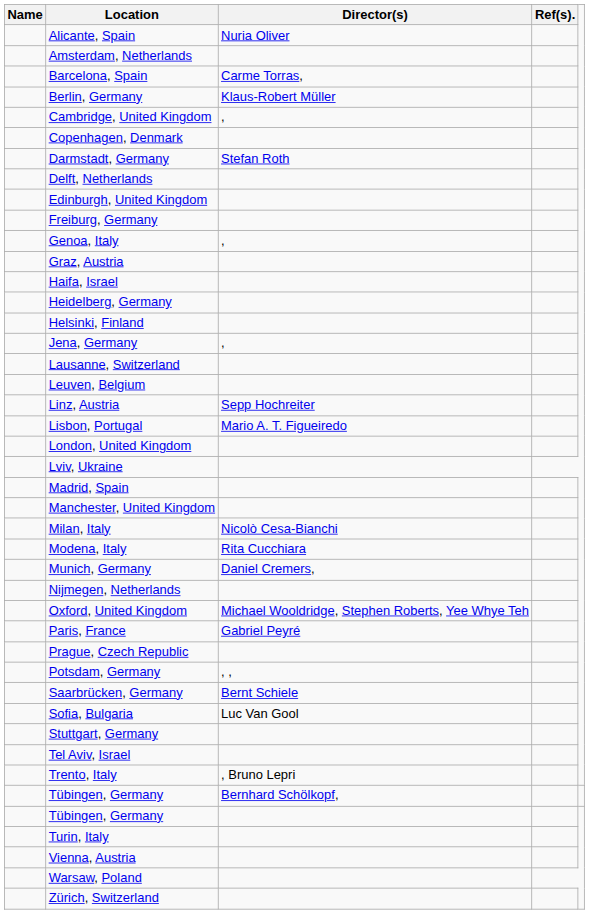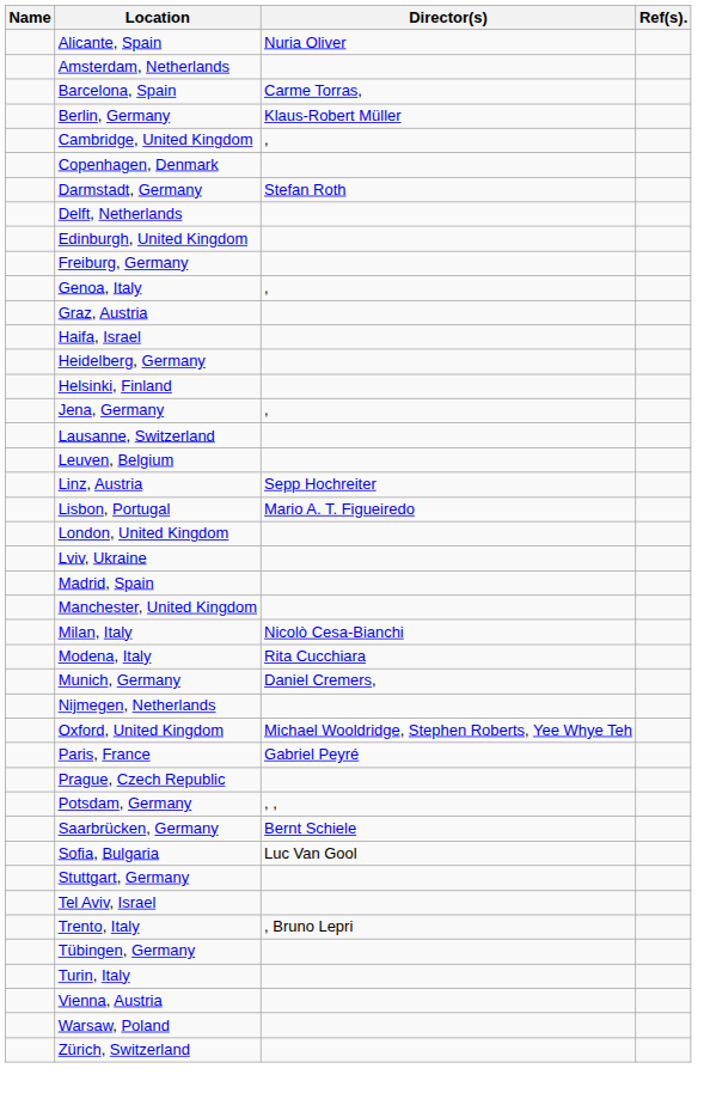 <table class="wikitable">
 <tr>
 <th>Name</th>
 <th>Location</th>
 <th>Director(s)</th>
 <th>Ref(s).</th>
 </tr>
 <tr>
 <td></td>
 <td><a href='#'>Alicante</a>, <a href='#'>Spain</a></td>
 <td><a href='#'>Nuria Oliver</a></td>
 <td></td>
 </tr>
 <tr>
 <td></td>
 <td><a href='#'>Amsterdam</a>, <a href='#'>Netherlands</a></td>
 <td></td>
 <td></td>
 </tr>
 <tr>
 <td></td>
 <td><a href='#'>Barcelona</a>, <a href='#'>Spain</a></td>
 <td><a href='#'>Carme Torras</a>, </td>
 <td></td>
 </tr>
 <tr>
 <td></td>
 <td><a href='#'>Berlin</a>, <a href='#'>Germany</a></td>
 <td><a href='#'>Klaus-Robert Müller</a></td>
 <td></td>
 </tr>
 <tr>
 <td></td>
 <td><a href='#'>Cambridge</a>, <a href='#'>United Kingdom</a></td>
 <td>, </td>
 <td></td>
 </tr>
 <tr>
 <td></td>
 <td><a href='#'>Copenhagen</a>, <a href='#'>Denmark</a></td>
 <td></td>
 <td></td>
 </tr>
 <tr>
 <td></td>
 <td><a href='#'>Darmstadt</a>, <a href='#'>Germany</a></td>
 <td><a href='#'>Stefan Roth</a></td>
 <td></td>
 </tr>
 <tr>
 <td></td>
 <td><a href='#'>Delft</a>, <a href='#'>Netherlands</a></td>
 <td></td>
 <td></td>
 </tr>
 <tr>
 <td></td>
 <td><a href='#'>Edinburgh</a>, <a href='#'>United Kingdom</a></td>
 <td></td>
 <td></td>
 </tr>
 <tr>
 <td></td>
 <td><a href='#'>Freiburg</a>, <a href='#'>Germany</a></td>
 <td></td>
 <td></td>
 </tr>
 <tr>
 <td></td>
 <td><a href='#'>Genoa</a>, <a href='#'>Italy</a></td>
 <td>, </td>
 <td></td>
 </tr>
 <tr>
 <td></td>
 <td><a href='#'>Graz</a>, <a href='#'>Austria</a></td>
 <td></td>
 <td></td>
 </tr>
 <tr>
 <td></td>
 <td><a href='#'>Haifa</a>, <a href='#'>Israel</a></td>
 <td></td>
 <td></td>
 </tr>
 <tr>
 <td></td>
 <td><a href='#'>Heidelberg</a>, <a href='#'>Germany</a></td>
 <td></td>
 <td></td>
 </tr>
 <tr>
 <td></td>
 <td><a href='#'>Helsinki</a>, <a href='#'>Finland</a></td>
 <td></td>
 <td></td>
 </tr>
 <tr>
 <td></td>
 <td><a href='#'>Jena</a>, <a href='#'>Germany</a></td>
 <td>, </td>
 <td></td>
 </tr>
 <tr>
 <td></td>
 <td><a href='#'>Lausanne</a>, <a href='#'>Switzerland</a></td>
 <td></td>
 <td></td>
 </tr>
 <tr>
 <td></td>
 <td><a href='#'>Leuven</a>, <a href='#'>Belgium</a></td>
 <td></td>
 <td></td>
 </tr>
 <tr>
 <td></td>
 <td><a href='#'>Linz</a>, <a href='#'>Austria</a></td>
 <td><a href='#'>Sepp Hochreiter</a></td>
 <td></td>
 </tr>
 <tr>
 <td></td>
 <td><a href='#'>Lisbon</a>, <a href='#'>Portugal</a></td>
 <td><a href='#'>Mario A. T. Figueiredo</a></td>
 <td></td>
 </tr>
 <tr>
 <td></td>
 <td><a href='#'>London</a>, <a href='#'>United Kingdom</a></td>
 <td></td>
 <td></td>
 </tr>
 <tr>
 <td></td>
 <td><a href='#'>Lviv</a>, <a href='#'>Ukraine</a></td>
 <td></td>
 </tr>
 <tr>
 <td></td>
 <td><a href='#'>Madrid</a>, <a href='#'>Spain</a></td>
 <td></td>
 <td></td>
 </tr>
 <tr>
 <td></td>
 <td><a href='#'>Manchester</a>, <a href='#'>United Kingdom</a></td>
 <td></td>
 <td></td>
 </tr>
 <tr>
 <td></td>
 <td><a href='#'>Milan</a>, <a href='#'>Italy</a></td>
 <td><a href='#'>Nicolò Cesa-Bianchi</a></td>
 <td></td>
 </tr>
 <tr>
 <td></td>
 <td><a href='#'>Modena</a>, <a href='#'>Italy</a></td>
 <td><a href='#'>Rita Cucchiara</a></td>
 <td></td>
 </tr>
 <tr>
 <td></td>
 <td><a href='#'>Munich</a>, <a href='#'>Germany</a></td>
 <td><a href='#'>Daniel Cremers</a>, </td>
 <td></td>
 </tr>
 <tr>
 <td></td>
 <td><a href='#'>Nijmegen</a>, <a href='#'>Netherlands</a></td>
 <td></td>
 <td></td>
 </tr>
 <tr>
 <td></td>
 <td><a href='#'>Oxford</a>, <a href='#'>United Kingdom</a></td>
 <td><a href='#'>Michael Wooldridge</a>, <a href='#'>Stephen Roberts</a>, <a href='#'>Yee Whye Teh</a></td>
 <td></td>
 </tr>
 <tr>
 <td></td>
 <td><a href='#'>Paris</a>, <a href='#'>France</a></td>
 <td><a href='#'>Gabriel Peyré</a></td>
 <td></td>
 </tr>
 <tr>
 <td></td>
 <td><a href='#'>Prague</a>, <a href='#'>Czech Republic</a></td>
 <td></td>
 <td></td>
 </tr>
 <tr>
 <td></td>
 <td><a href='#'>Potsdam</a>, <a href='#'>Germany</a></td>
 <td>, , </td>
 <td></td>
 </tr>
 <tr>
 <td></td>
 <td><a href='#'>Saarbrücken</a>, <a href='#'>Germany</a></td>
 <td><a href='#'>Bernt Schiele</a></td>
 <td></td>
 </tr>
 <tr>
 <td></td>
 <td><a href='#'>Sofia</a>, <a href='#'>Bulgaria</a></td>
 <td>Luc Van Gool</td>
 <td></td>
 </tr>
 <tr>
 <td></td>
 <td><a href='#'>Stuttgart</a>, <a href='#'>Germany</a></td>
 <td></td>
 <td></td>
 </tr>
 <tr>
 <td></td>
 <td><a href='#'>Tel Aviv</a>, <a href='#'>Israel</a></td>
 <td></td>
 <td></td>
 </tr>
 <tr>
 <td></td>
 <td><a href='#'>Trento</a>, <a href='#'>Italy</a></td>
 <td>, Bruno Lepri</td>
 <td></td>
 </tr>
 <tr>
 <td></td>
 <td><a href='#'>Tübingen</a>, <a href='#'>Germany</a></td>
-<td><a href='#'>Bernhard Schölkopf</a>, </td>
-<td></td>
-<td></td>
-</tr>
-<tr>
-<td></td>
-<td><a href='#'>Tübingen</a>, <a href='#'>Germany</a></td>
 <td></td>
 <td></td>
 </tr>
 <tr>
 <td></td>
 <td><a href='#'>Turin</a>, <a href='#'>Italy</a></td>
 <td></td>
 <td></td>
 </tr>
 <tr>
 <td></td>
 <td><a href='#'>Vienna</a>, <a href='#'>Austria</a></td>
 <td></td>
 <td></td>
 </tr>
 <tr>
 <td></td>
 <td><a href='#'>Warsaw</a>, <a href='#'>Poland</a></td>
 <td></td>
 </tr>
 <tr>
 <td></td>
 <td><a href='#'>Zürich</a>, <a href='#'>Switzerland</a></td>
 <td></td>
 <td></td>
 </tr>
 </table>
